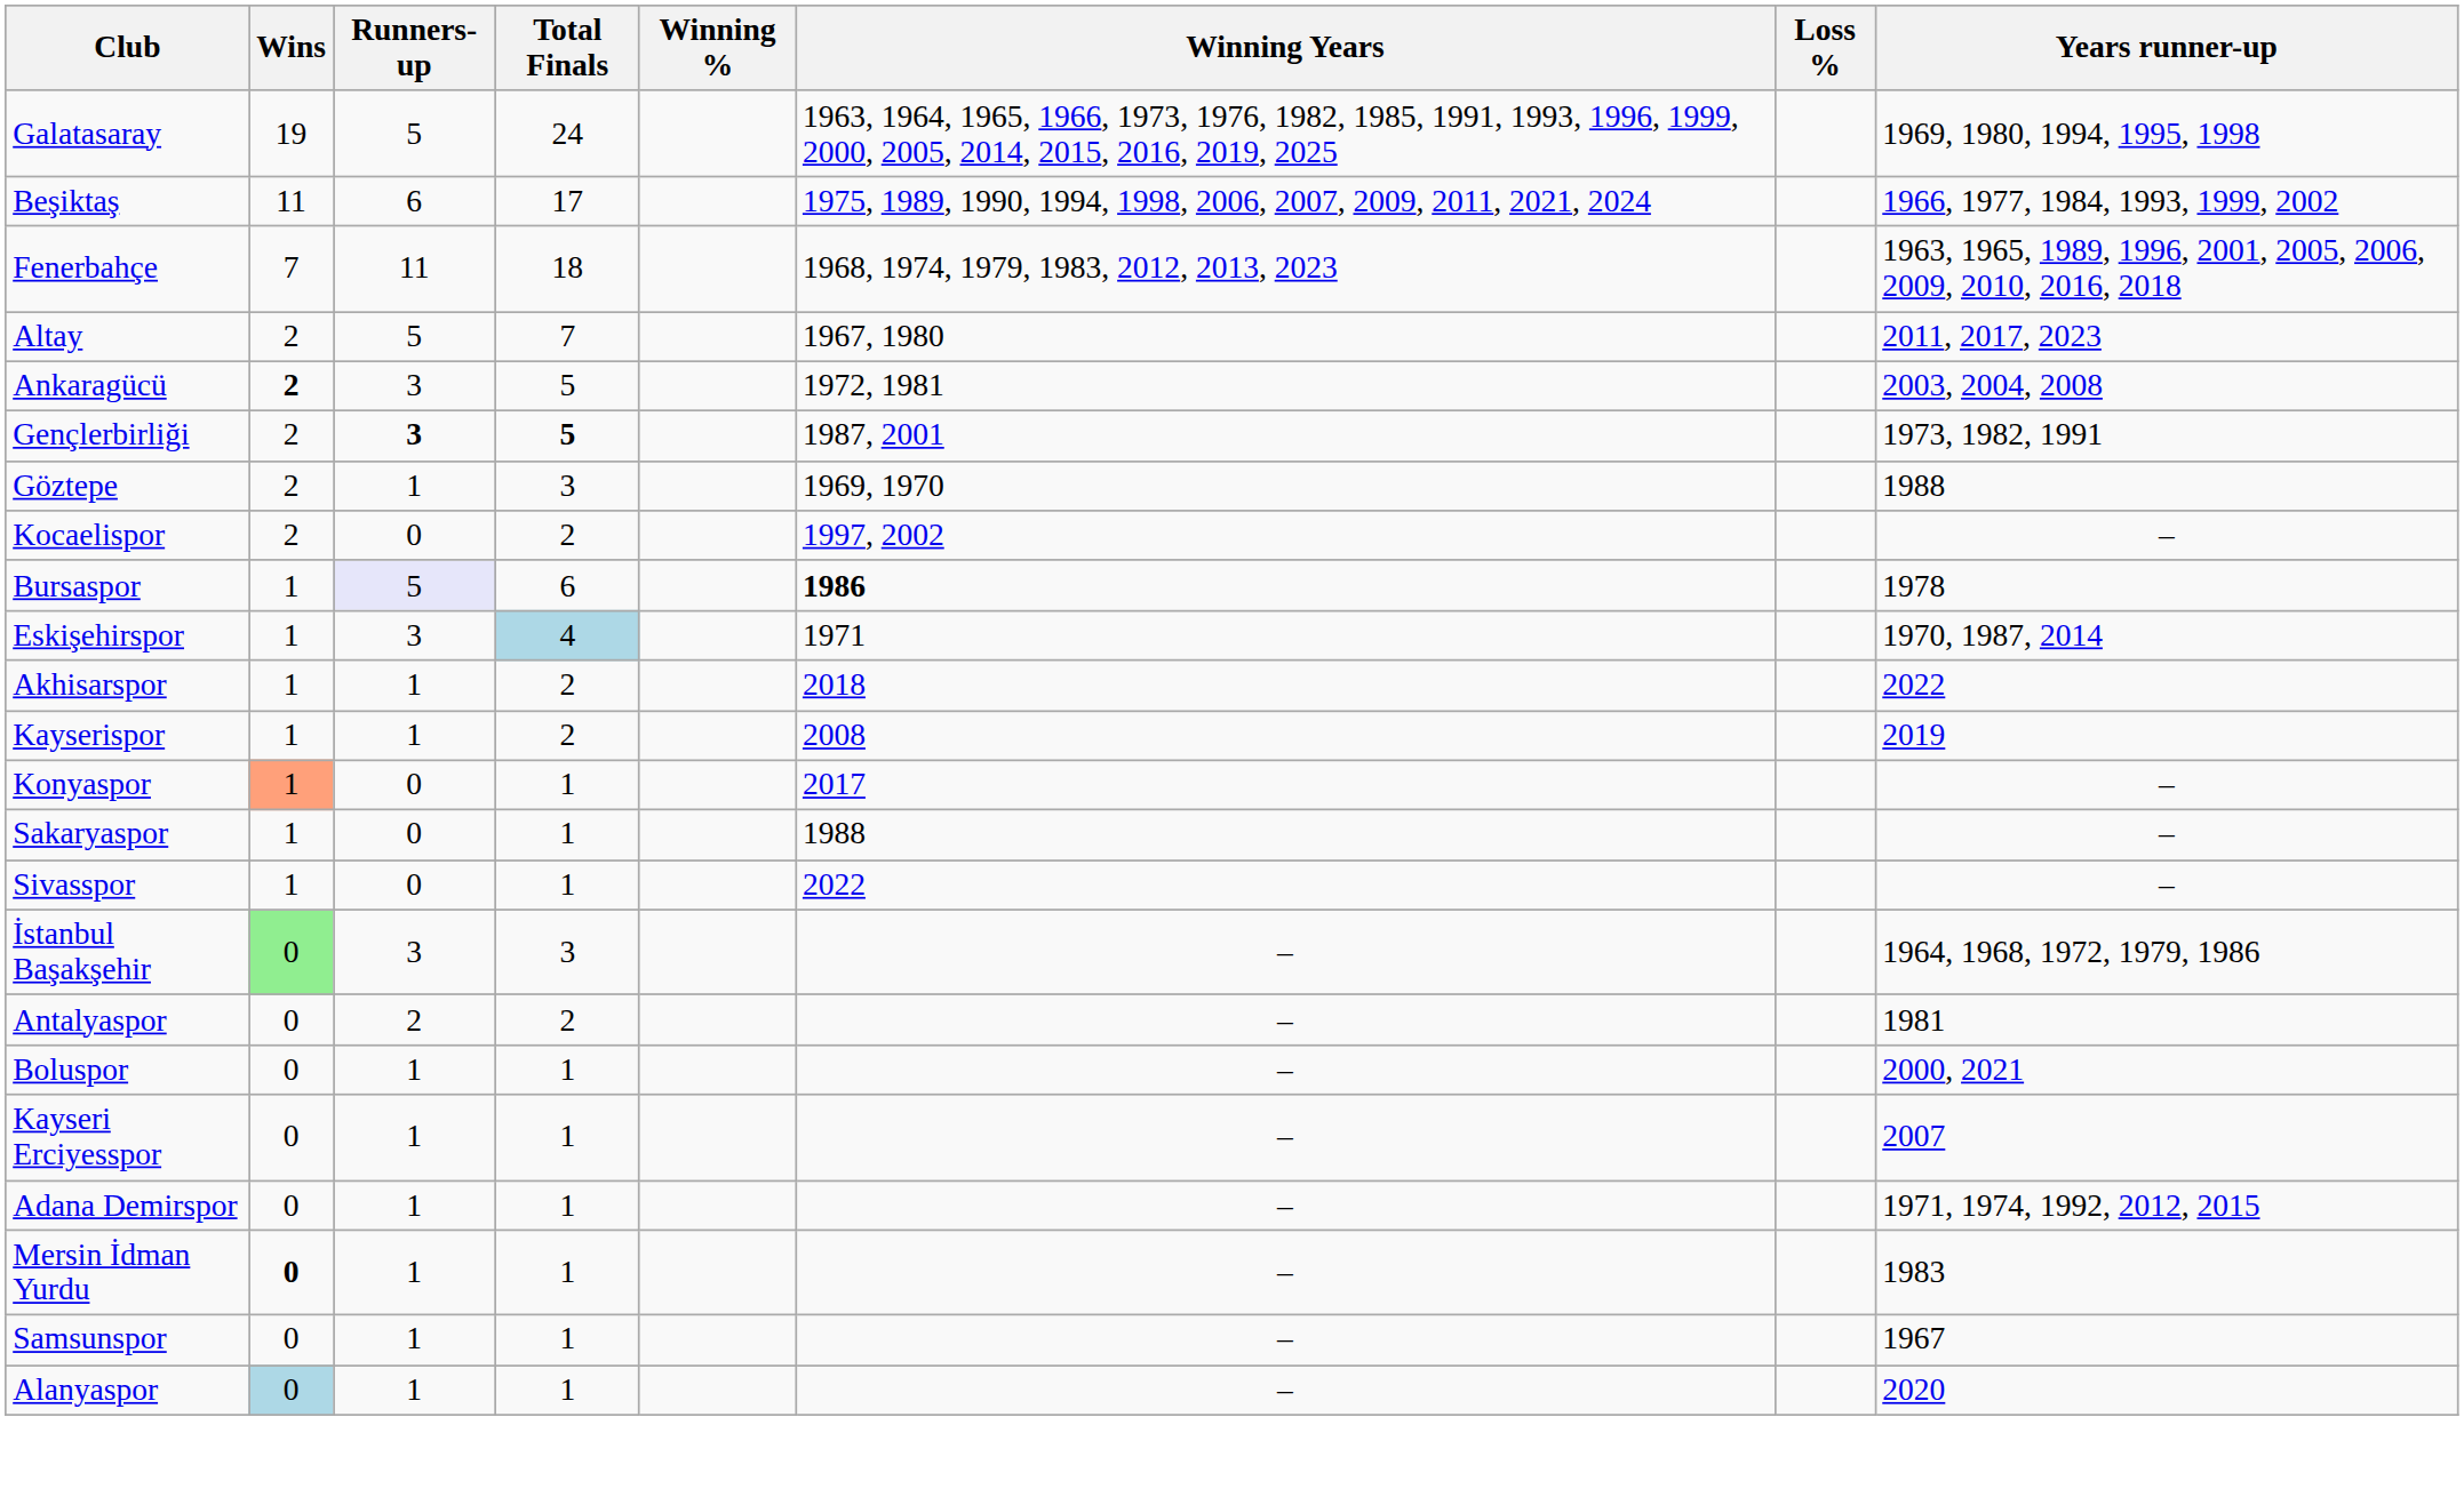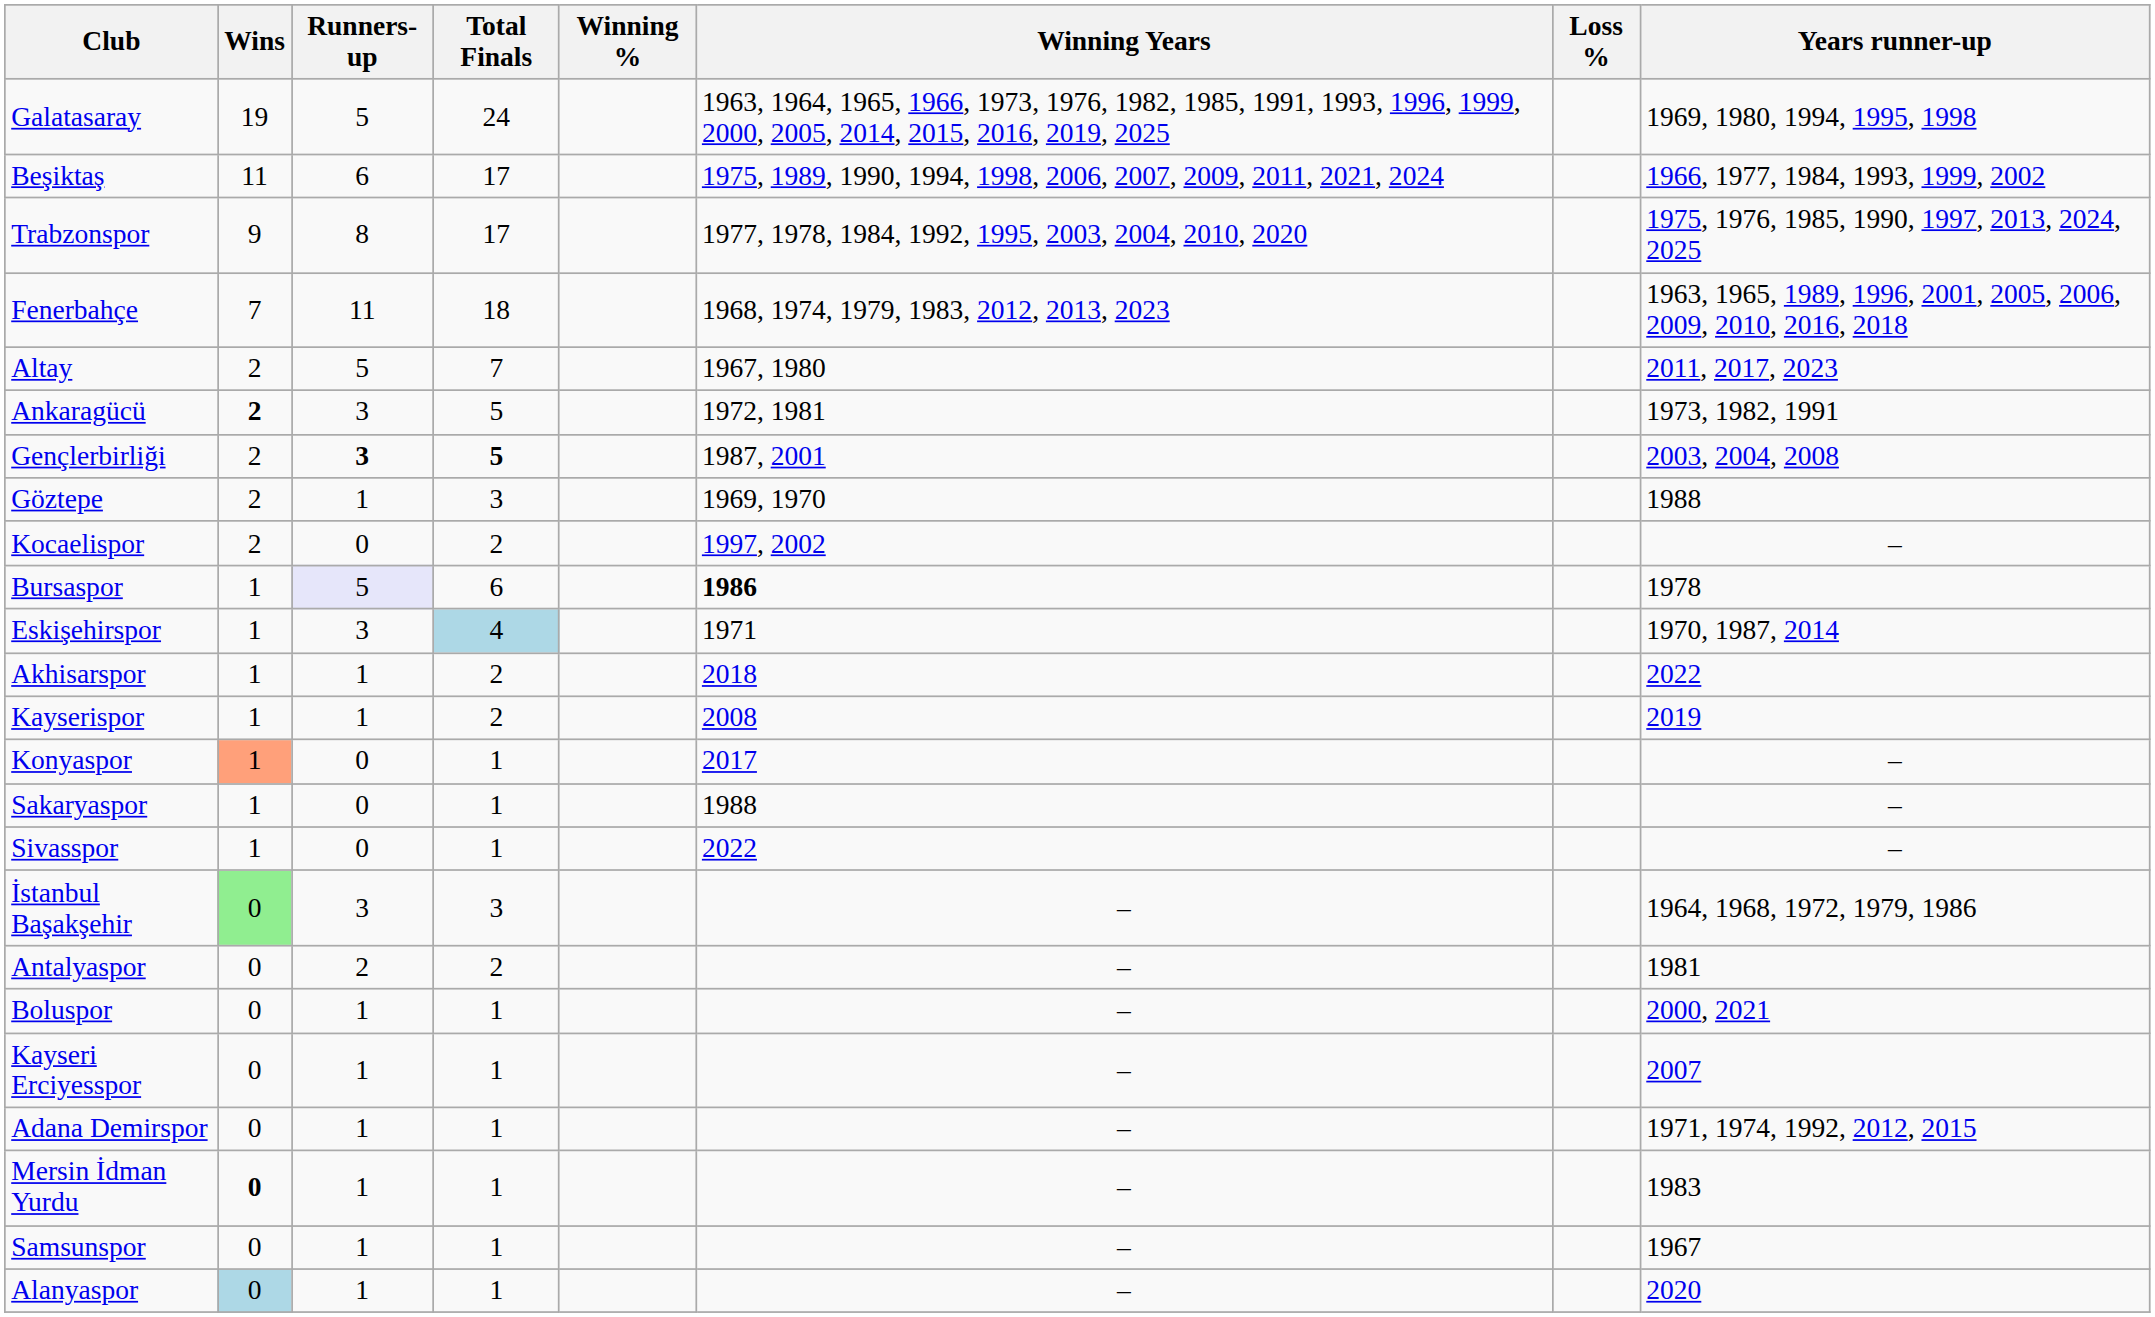 <table class="wikitable sortable">
 <tr>
 <th>Club</th>
 <th>Wins</th>
 <th>Runners-up</th>
 <th>Total Finals</th>
 <th>Winning %</th>
 <th>Winning Years</th>
 <th>Loss %</th>
 <th>Years runner-up</th>
 </tr>
 <tr>
 <td><a href='#'>Galatasaray</a></td>
 <td align=center>19</td>
 <td align=center>5</td>
 <td align=center>24</td>
 <td align=center></td>
 <td>1963, 1964, 1965, <a href='#'>1966</a>, 1973, 1976, 1982, 1985, 1991, 1993, <a href='#'>1996</a>, <a href='#'>1999</a>, <a href='#'>2000</a>, <a href='#'>2005</a>, <a href='#'>2014</a>, <a href='#'>2015</a>, <a href='#'>2016</a>, <a href='#'>2019</a>, <a href='#'>2025</a></td>
 <td align=center></td>
 <td>1969, 1980, 1994, <a href='#'>1995</a>, <a href='#'>1998</a></td>
 </tr>
 <tr>
 <td><a href='#'>Beşiktaş</a></td>
 <td align=center>11</td>
 <td align=center>6</td>
 <td align=center>17</td>
 <td align=center></td>
 <td><a href='#'>1975</a>, <a href='#'>1989</a>, 1990, 1994, <a href='#'>1998</a>, <a href='#'>2006</a>, <a href='#'>2007</a>, <a href='#'>2009</a>, <a href='#'>2011</a>, <a href='#'>2021</a>, <a href='#'>2024</a></td>
 <td align=center></td>
 <td><a href='#'>1966</a>, 1977, 1984, 1993, <a href='#'>1999</a>, <a href='#'>2002</a></td>
 </tr>
 <tr>
+<td><a href='#'>Trabzonspor</a></td>
+<td align=center>9</td>
+<td align=center>8</td>
+<td align=center>17</td>
+<td align=center></td>
+<td>1977, 1978, 1984, 1992, <a href='#'>1995</a>, <a href='#'>2003</a>, <a href='#'>2004</a>, <a href='#'>2010</a>, <a href='#'>2020</a></td>
+<td align=center></td>
+<td><a href='#'>1975</a>, 1976, 1985, 1990, <a href='#'>1997</a>, <a href='#'>2013</a>, <a href='#'>2024</a>, <a href='#'>2025</a></td>
+</tr>
+<tr>
 <td><a href='#'>Fenerbahçe</a></td>
 <td align=center>7</td>
 <td align=center>11</td>
 <td align=center>18</td>
 <td align=center></td>
 <td>1968, 1974, 1979, 1983, <a href='#'>2012</a>, <a href='#'>2013</a>, <a href='#'>2023</a></td>
 <td align=center></td>
 <td>1963, 1965, <a href='#'>1989</a>, <a href='#'>1996</a>, <a href='#'>2001</a>, <a href='#'>2005</a>, <a href='#'>2006</a>, <a href='#'>2009</a>, <a href='#'>2010</a>, <a href='#'>2016</a>, <a href='#'>2018</a></td>
 </tr>
 <tr>
 <td><a href='#'>Altay</a></td>
 <td align=center>2</td>
 <td align=center>5</td>
 <td align=center>7</td>
 <td align=center></td>
 <td>1967, 1980</td>
 <td align=center></td>
 <td><a href='#'>2011</a>, <a href='#'>2017</a>, <a href='#'>2023</a></td>
 </tr>
 <tr>
 <td><a href='#'>Ankaragücü</a></td>
 <td align=center><strong>2</strong></td>
 <td align=center>3</td>
 <td align=center>5</td>
 <td align=center></td>
 <td>1972, 1981</td>
 <td align=center></td>
-<td><a href='#'>2003</a>, <a href='#'>2004</a>, <a href='#'>2008</a></td>
+<td>1973, 1982, 1991</td>
 </tr>
 <tr>
 <td><a href='#'>Gençlerbirliği</a></td>
 <td align=center>2</td>
 <td align=center><strong>3</strong></td>
 <td align=center><strong>5</strong></td>
 <td align=center></td>
 <td>1987, <a href='#'>2001</a></td>
 <td align=center></td>
-<td>1973, 1982, 1991</td>
+<td><a href='#'>2003</a>, <a href='#'>2004</a>, <a href='#'>2008</a></td>
 </tr>
 <tr>
 <td><a href='#'>Göztepe</a></td>
 <td align=center>2</td>
 <td align=center>1</td>
 <td align=center>3</td>
 <td align=center></td>
 <td>1969, 1970</td>
 <td align=center></td>
 <td>1988</td>
 </tr>
 <tr>
 <td><a href='#'>Kocaelispor</a></td>
 <td align=center>2</td>
 <td align=center>0</td>
 <td align=center>2</td>
 <td align=center></td>
 <td><a href='#'>1997</a>, <a href='#'>2002</a></td>
 <td align=center></td>
 <td align=center>–</td>
 </tr>
 <tr>
 <td><a href='#'>Bursaspor</a></td>
 <td align=center>1</td>
 <td align=center style="background: lavender;">5</td>
 <td align=center>6</td>
 <td align=center></td>
 <td><strong>1986</strong></td>
 <td align=center></td>
 <td>1978</td>
 </tr>
 <tr>
 <td><a href='#'>Eskişehirspor</a></td>
 <td align=center>1</td>
 <td align=center>3</td>
 <td align=center style="background: lightblue;">4</td>
 <td align=center></td>
 <td>1971</td>
 <td align=center></td>
 <td>1970, 1987, <a href='#'>2014</a></td>
 </tr>
 <tr>
 <td><a href='#'>Akhisarspor</a></td>
 <td align=center>1</td>
 <td align=center>1</td>
 <td align=center>2</td>
 <td align=center></td>
 <td><a href='#'>2018</a></td>
 <td align=center></td>
 <td><a href='#'>2022</a></td>
 </tr>
 <tr>
 <td><a href='#'>Kayserispor</a></td>
 <td align=center>1</td>
 <td align=center>1</td>
 <td align=center>2</td>
 <td align=center></td>
 <td><a href='#'>2008</a></td>
 <td align=center></td>
 <td><a href='#'>2019</a></td>
 </tr>
 <tr>
 <td><a href='#'>Konyaspor</a></td>
 <td align=center style="background: lightsalmon;">1</td>
 <td align=center>0</td>
 <td align=center>1</td>
 <td align=center></td>
 <td><a href='#'>2017</a></td>
 <td align=center></td>
 <td align=center>–</td>
 </tr>
 <tr>
 <td><a href='#'>Sakaryaspor</a></td>
 <td align=center>1</td>
 <td align=center>0</td>
 <td align=center>1</td>
 <td align=center></td>
 <td>1988</td>
 <td align=center></td>
 <td align=center>–</td>
 </tr>
 <tr>
 <td><a href='#'>Sivasspor</a></td>
 <td align=center>1</td>
 <td align=center>0</td>
 <td align=center>1</td>
 <td align=center></td>
 <td><a href='#'>2022</a></td>
 <td align=center></td>
 <td align=center>–</td>
 </tr>
 <tr>
 <td><a href='#'>İstanbul Başakşehir</a></td>
 <td align=center style="background: lightgreen;">0</td>
 <td align=center>3</td>
 <td align=center>3</td>
 <td align=center></td>
 <td align=center>–</td>
 <td align=center></td>
 <td>1964, 1968, 1972, 1979, 1986</td>
 </tr>
 <tr>
 <td><a href='#'>Antalyaspor</a></td>
 <td align=center>0</td>
 <td align=center>2</td>
 <td align=center>2</td>
 <td align=center></td>
 <td align=center>–</td>
 <td align=center></td>
 <td>1981</td>
 </tr>
 <tr>
 <td><a href='#'>Boluspor</a></td>
 <td align=center>0</td>
 <td align=center>1</td>
 <td align=center>1</td>
 <td align=center></td>
 <td align=center>–</td>
 <td align=center></td>
 <td><a href='#'>2000</a>, <a href='#'>2021</a></td>
 </tr>
 <tr>
 <td><a href='#'>Kayseri Erciyesspor</a></td>
 <td align=center>0</td>
 <td align=center>1</td>
 <td align=center>1</td>
 <td align=center></td>
 <td align=center>–</td>
 <td align=center></td>
 <td><a href='#'>2007</a></td>
 </tr>
 <tr>
 <td><a href='#'>Adana Demirspor</a></td>
 <td align=center>0</td>
 <td align=center>1</td>
 <td align=center>1</td>
 <td align=center></td>
 <td align=center>–</td>
 <td align=center></td>
 <td>1971, 1974, 1992, <a href='#'>2012</a>, <a href='#'>2015</a></td>
 </tr>
 <tr>
 <td><a href='#'>Mersin İdman Yurdu</a></td>
 <td align=center><strong>0</strong></td>
 <td align=center>1</td>
 <td align=center>1</td>
 <td align=center></td>
 <td align=center>–</td>
 <td align=center></td>
 <td>1983</td>
 </tr>
 <tr>
 <td><a href='#'>Samsunspor</a></td>
 <td align=center>0</td>
 <td align=center>1</td>
 <td align=center>1</td>
 <td align=center></td>
 <td align=center>–</td>
 <td align=center></td>
 <td>1967</td>
 </tr>
 <tr>
 <td><a href='#'>Alanyaspor</a></td>
 <td align=center style="background: lightblue;">0</td>
 <td align=center>1</td>
 <td align=center>1</td>
 <td align=center></td>
 <td align=center>–</td>
 <td align=center></td>
 <td><a href='#'>2020</a></td>
 </tr>
 </table>
